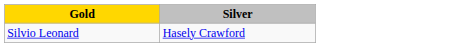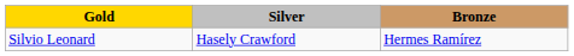 <table class="wikitable" style="text-align:left">
 <tr align="center">
 <td width=200 bgcolor=gold><strong>Gold</strong></td>
 <td width=200 bgcolor=silver><strong>Silver</strong></td>
+<td width=200 bgcolor=CC9966><strong>Bronze</strong></td>
 </tr>
 <tr>
 <td><a href='#'>Silvio Leonard</a><br><em></em></td>
 <td><a href='#'>Hasely Crawford</a><br><em></em></td>
+<td><a href='#'>Hermes Ramírez</a><br><em></em></td>
 </tr>
 </table>
